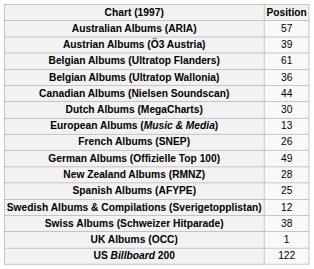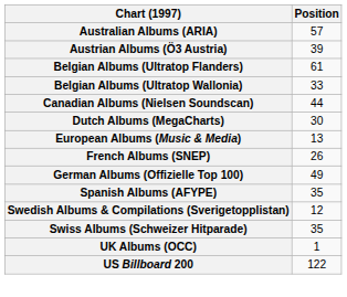 <table class="wikitable plainrowheaders sortable">
 <tr>
 <th>Chart (1997)</th>
 <th>Position</th>
 </tr>
 <tr>
 <th scope="row">Australian Albums (ARIA)</th>
 <td align=center>57</td>
 </tr>
 <tr>
 <th scope="row">Austrian Albums (Ö3 Austria)</th>
 <td align=center>39</td>
 </tr>
 <tr>
 <th scope="row">Belgian Albums (Ultratop Flanders)</th>
 <td align=center>61</td>
 </tr>
 <tr>
 <th scope="row">Belgian Albums (Ultratop Wallonia)</th>
-<td align=center>36</td>
+<td align=center>33</td>
 </tr>
 <tr>
 <th scope="row">Canadian Albums (Nielsen Soundscan)</th>
 <td align=center>44</td>
 </tr>
 <tr>
 <th scope="row">Dutch Albums (MegaCharts)</th>
 <td align=center>30</td>
 </tr>
 <tr>
 <th scope="row">European Albums (<em>Music & Media</em>)</th>
 <td align=center>13</td>
 </tr>
 <tr>
 <th scope="row">French Albums (SNEP)</th>
 <td align=center>26</td>
 </tr>
 <tr>
 <th scope="row">German Albums (Offizielle Top 100)</th>
 <td align=center>49</td>
 </tr>
 <tr>
-<th scope="row">New Zealand Albums (RMNZ)</th>
-<td align=center>28</td>
-</tr>
-<tr>
 <th scope="row">Spanish Albums (AFYPE)</th>
-<td align=center>25</td>
+<td align=center>35</td>
 </tr>
 <tr>
 <th scope="row">Swedish Albums & Compilations (Sverigetopplistan)</th>
 <td align=center>12</td>
 </tr>
 <tr>
 <th scope="row">Swiss Albums (Schweizer Hitparade)</th>
-<td align=center>38</td>
+<td align=center>35</td>
 </tr>
 <tr>
 <th scope="row">UK Albums (OCC)</th>
 <td align=center>1</td>
 </tr>
 <tr>
 <th scope="row">US <em>Billboard</em> 200</th>
 <td align=center>122</td>
 </tr>
 </table>
